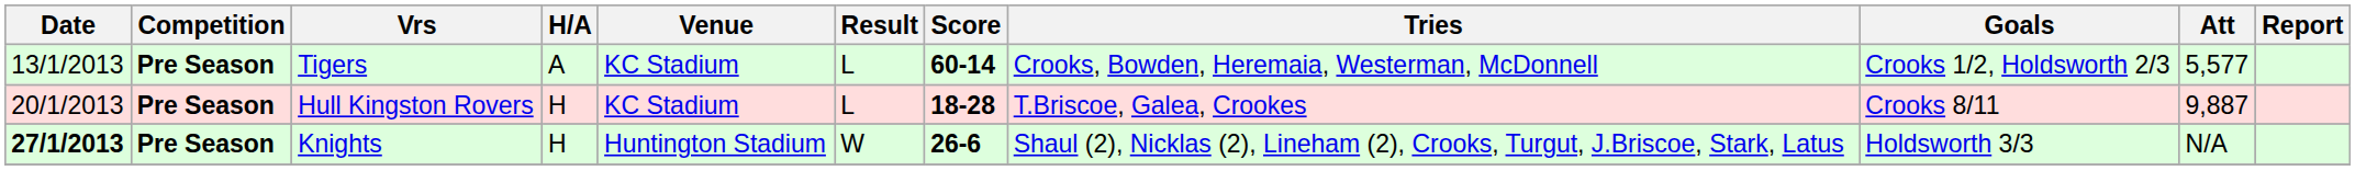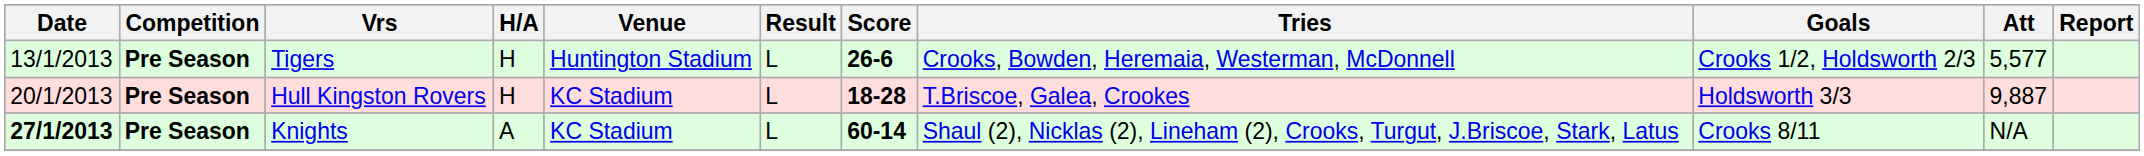 <table class="wikitable" style="font-size:85%;" width="100%">
 <tr>
 <th>Date</th>
 <th>Competition</th>
 <th>Vrs</th>
 <th>H/A</th>
 <th>Venue</th>
 <th>Result</th>
 <th>Score</th>
 <th>Tries</th>
 <th>Goals</th>
 <th>Att</th>
 <th>Report</th>
 </tr>
 <tr style="background:#ddffdd;" width=20 | >
 <td>13/1/2013</td>
 <td><strong>Pre Season</strong></td>
 <td><a href='#'>Tigers</a></td>
-<td>A</td>
-<td><a href='#'>KC Stadium</a></td>
+<td>H</td>
+<td><a href='#'>Huntington Stadium</a></td>
 <td>L</td>
-<td><strong>60-14</strong></td>
+<td><strong>26-6</strong></td>
 <td><a href='#'>Crooks</a>, <a href='#'>Bowden</a>, <a href='#'>Heremaia</a>, <a href='#'>Westerman</a>, <a href='#'>McDonnell</a></td>
 <td><a href='#'>Crooks</a> 1/2, <a href='#'>Holdsworth</a> 2/3</td>
 <td>5,577</td>
 <td></td>
 </tr>
 <tr style="background:#ffdddd;" width=20 | >
 <td>20/1/2013</td>
 <td><strong>Pre Season</strong></td>
 <td><a href='#'>Hull Kingston Rovers</a></td>
 <td>H</td>
 <td><a href='#'>KC Stadium</a></td>
 <td>L</td>
 <td><strong>18-28</strong></td>
 <td><a href='#'>T.Briscoe</a>, <a href='#'>Galea</a>, <a href='#'>Crookes</a></td>
-<td><a href='#'>Crooks</a> 8/11</td>
+<td><a href='#'>Holdsworth</a> 3/3</td>
 <td>9,887</td>
 <td></td>
 </tr>
 <tr style="background:#ddffdd;" width=20 | >
 <td><strong>27/1/2013</strong></td>
 <td><strong>Pre Season</strong></td>
 <td><a href='#'>Knights</a></td>
-<td>H</td>
-<td><a href='#'>Huntington Stadium</a></td>
-<td>W</td>
-<td><strong>26-6</strong></td>
+<td>A</td>
+<td><a href='#'>KC Stadium</a></td>
+<td>L</td>
+<td><strong>60-14</strong></td>
 <td><a href='#'>Shaul</a> (2), <a href='#'>Nicklas</a> (2), <a href='#'>Lineham</a> (2), <a href='#'>Crooks</a>, <a href='#'>Turgut</a>, <a href='#'>J.Briscoe</a>, <a href='#'>Stark</a>, <a href='#'>Latus</a></td>
-<td><a href='#'>Holdsworth</a> 3/3</td>
+<td><a href='#'>Crooks</a> 8/11</td>
 <td>N/A</td>
 <td></td>
 </tr>
 <tr>
 </tr>
 </table>
